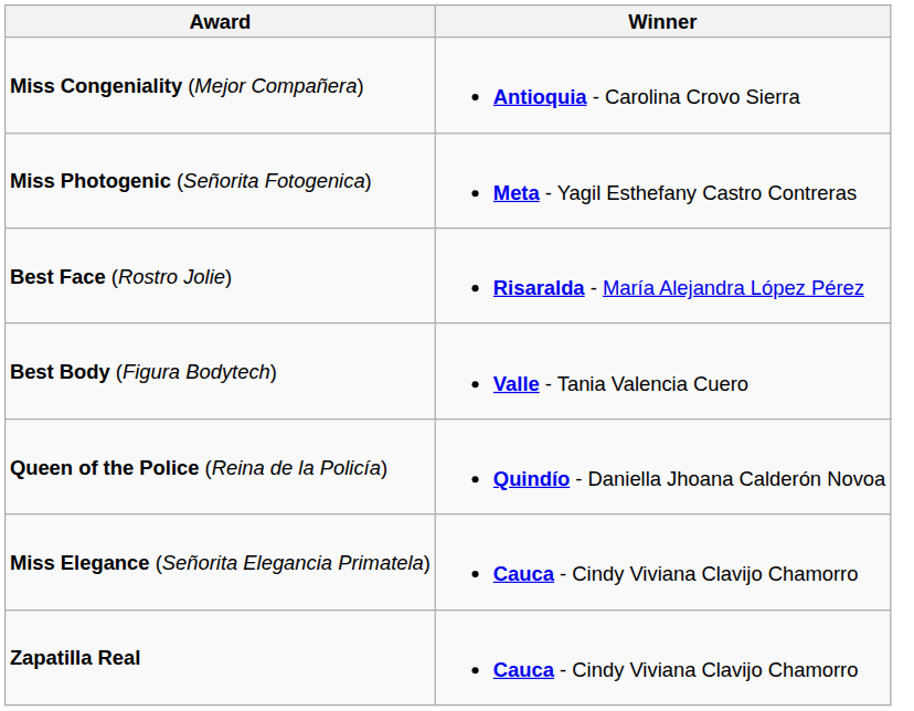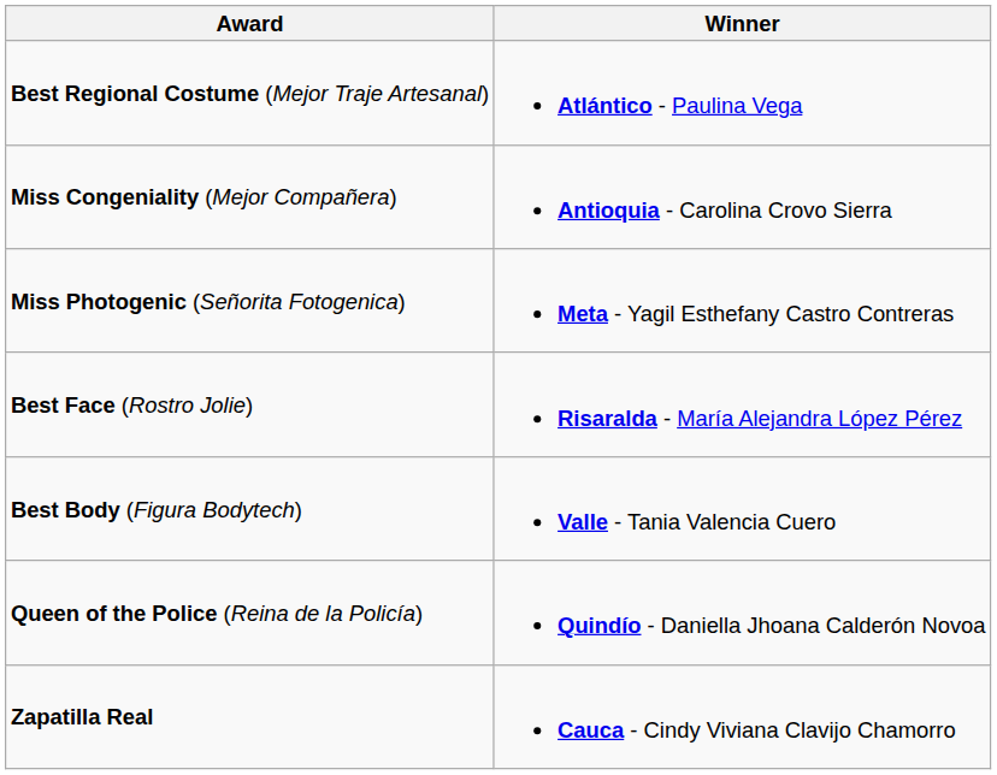 <table class="wikitable" style="font-size: 95%;">
 <tr>
 <th>Award</th>
 <th>Winner</th>
+</tr>
+<tr>
+<td><strong>Best Regional Costume</strong> (<em>Mejor Traje Artesanal</em>)</td>
+<td><br><ul><li><strong> <a href='#'>Atlántico</a></strong> - <a href='#'>Paulina Vega</a></li></ul></td>
 </tr>
 <tr>
 <td><strong>Miss Congeniality</strong> (<em>Mejor Compañera</em>)</td>
 <td><br><ul><li><strong> <a href='#'>Antioquia</a></strong> - Carolina Crovo Sierra</li></ul></td>
 </tr>
 <tr>
 <td><strong>Miss Photogenic</strong> (<em>Señorita Fotogenica</em>)</td>
 <td><br><ul><li><strong> <a href='#'>Meta</a></strong> - Yagil Esthefany Castro Contreras</li></ul></td>
 </tr>
 <tr>
 <td><strong>Best Face</strong> (<em>Rostro Jolie</em>)</td>
 <td><br><ul><li><strong> <a href='#'>Risaralda</a></strong> - <a href='#'>María Alejandra López Pérez</a></li></ul></td>
 </tr>
 <tr>
 <td><strong>Best Body</strong> (<em>Figura Bodytech</em>)</td>
 <td><br><ul><li><strong> <a href='#'>Valle</a></strong> - Tania Valencia Cuero</li></ul></td>
 </tr>
 <tr>
 <td><strong>Queen of the Police</strong> (<em>Reina de la Policía</em>)</td>
 <td><br><ul><li><strong> <a href='#'>Quindío</a></strong> - Daniella Jhoana Calderón Novoa</li></ul></td>
 </tr>
 <tr>
-<td><strong>Miss Elegance</strong> (<em>Señorita Elegancia Primatela</em>)</td>
-<td><br><ul><li><strong> <a href='#'>Cauca</a></strong> - Cindy Viviana Clavijo Chamorro</li></ul></td>
-</tr>
-<tr>
 <td><strong>Zapatilla Real</strong></td>
 <td><br><ul><li><strong> <a href='#'>Cauca</a></strong> - Cindy Viviana Clavijo Chamorro</li></ul></td>
 </tr>
 </table>
